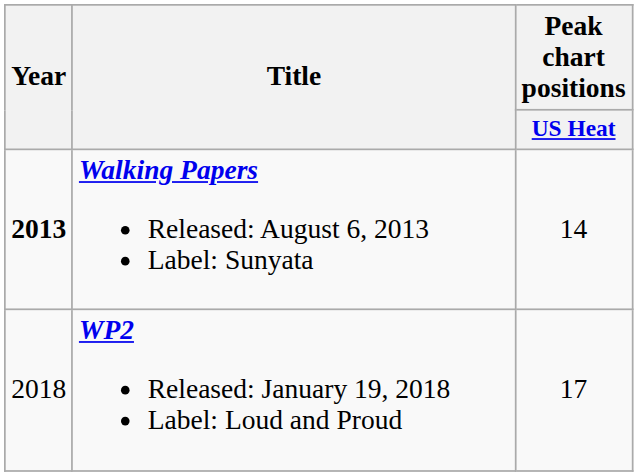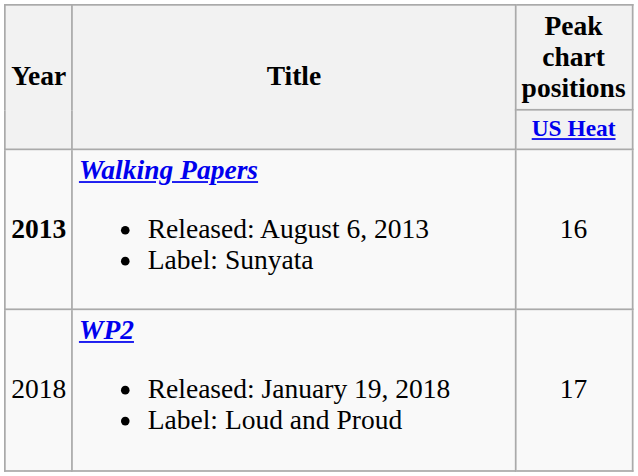 <table class="wikitable">
 <tr>
 <th rowspan="2">Year</th>
 <th rowspan="2" width="250">Title</th>
 <th colspan="1">Peak chart positions</th>
 </tr>
 <tr>
 <th style="width:3em;font-size:85%"><a href='#'>US Heat</a><br></th>
 </tr>
 <tr>
 <td><strong>2013</strong></td>
 <td><strong><em><a href='#'>Walking Papers</a></em></strong><br><ul><li>Released: August 6, 2013</li><li>Label: Sunyata</li></ul></td>
-<td align="center">14</td>
+<td align="center">16</td>
 </tr>
 <tr>
 <td>2018</td>
 <td><strong><em><a href='#'>WP2</a></em></strong><br><ul><li>Released: January 19, 2018</li><li>Label: Loud and Proud</li></ul></td>
 <td align="center">17</td>
 </tr>
 </table>
